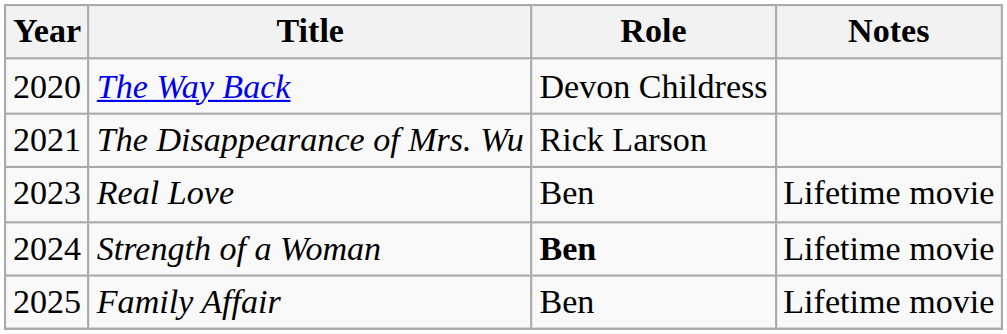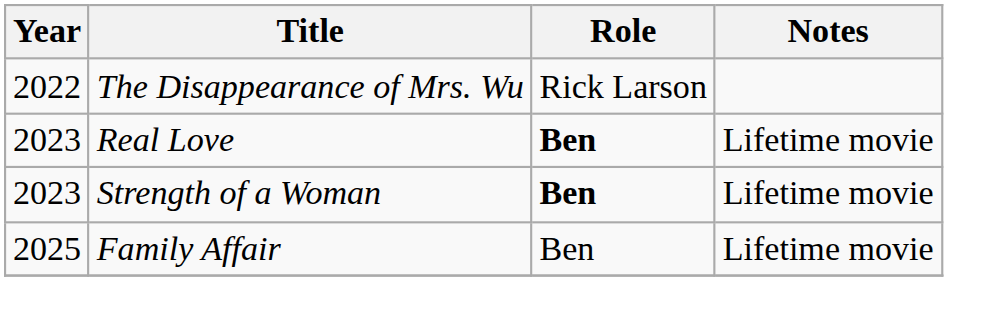 <table class="wikitable sortable">
 <tr>
 <th>Year</th>
 <th>Title</th>
 <th>Role</th>
 <th>Notes</th>
 </tr>
 <tr>
-<td>2020</td>
-<td><em><a href='#'>The Way Back</a></em></td>
-<td>Devon Childress</td>
-<td></td>
-</tr>
-<tr>
-<td>2021</td>
+<td>2022</td>
 <td><em>The Disappearance of Mrs. Wu</em></td>
 <td>Rick Larson</td>
 <td></td>
 </tr>
 <tr>
 <td>2023</td>
 <td><em>Real Love</em></td>
-<td>Ben</td>
+<td><strong>Ben</strong></td>
 <td>Lifetime movie</td>
 </tr>
 <tr>
-<td>2024</td>
+<td>2023</td>
 <td><em>Strength of a Woman</em></td>
 <td><strong>Ben</strong></td>
 <td>Lifetime movie</td>
 </tr>
 <tr>
 <td>2025</td>
 <td><em>Family Affair</em></td>
 <td>Ben</td>
 <td>Lifetime movie</td>
 </tr>
 <tr>
 </tr>
 </table>
